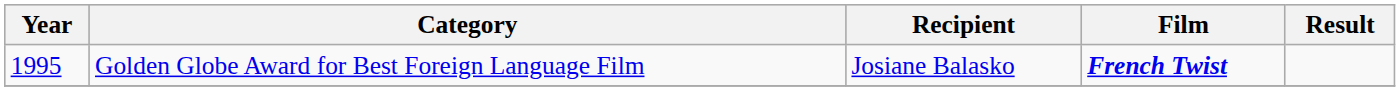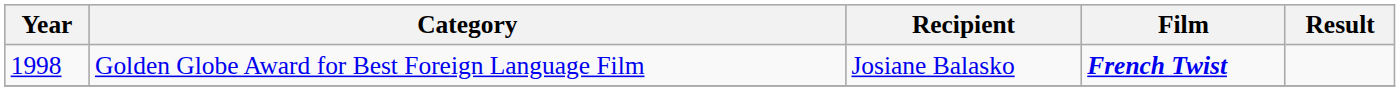 <table class="wikitable" style="width:99%;">
 <tr>
 <th>Year</th>
 <th>Category</th>
 <th>Recipient</th>
 <th>Film</th>
 <th>Result</th>
 </tr>
 <tr>
-<td><a href='#'>1995</a></td>
+<td><a href='#'>1998</a></td>
 <td><a href='#'>Golden Globe Award for Best Foreign Language Film</a></td>
 <td><a href='#'>Josiane Balasko</a></td>
 <td><strong><em><a href='#'>French Twist</a></em></strong></td>
 <td></td>
 </tr>
 <tr>
 </tr>
 </table>
